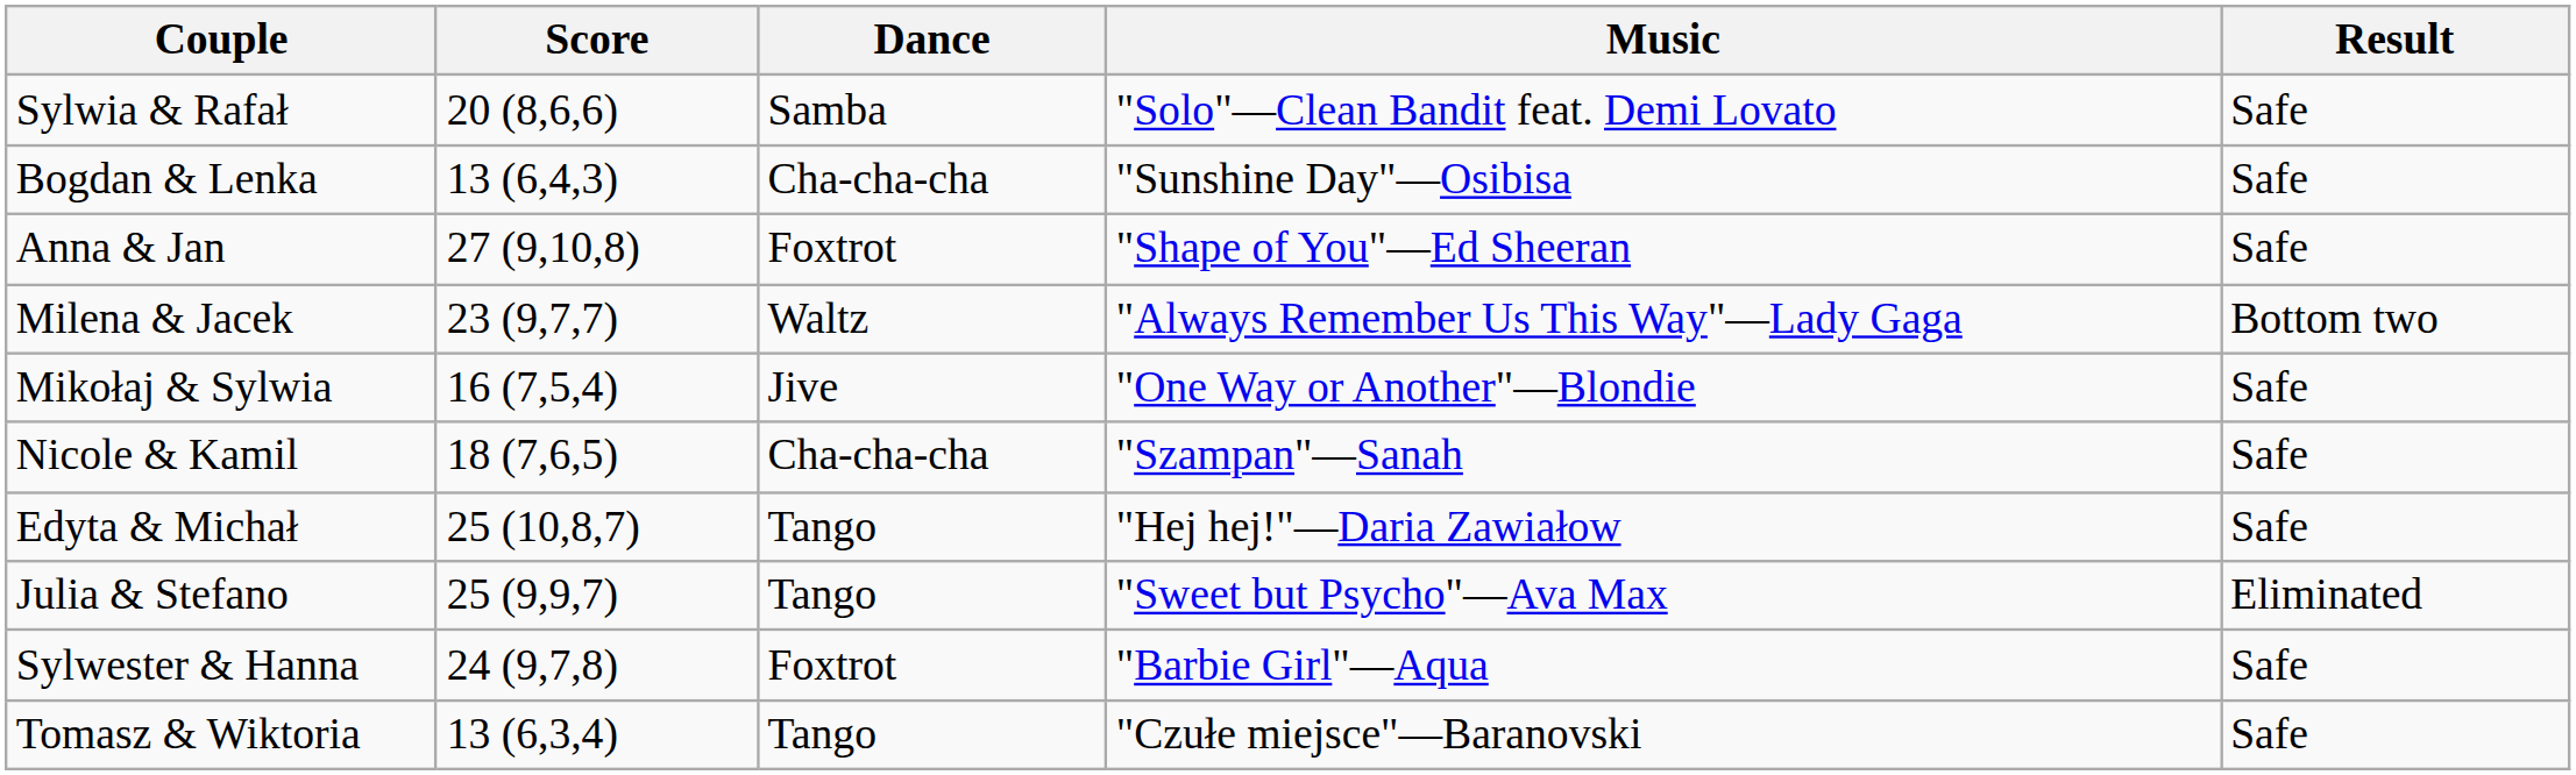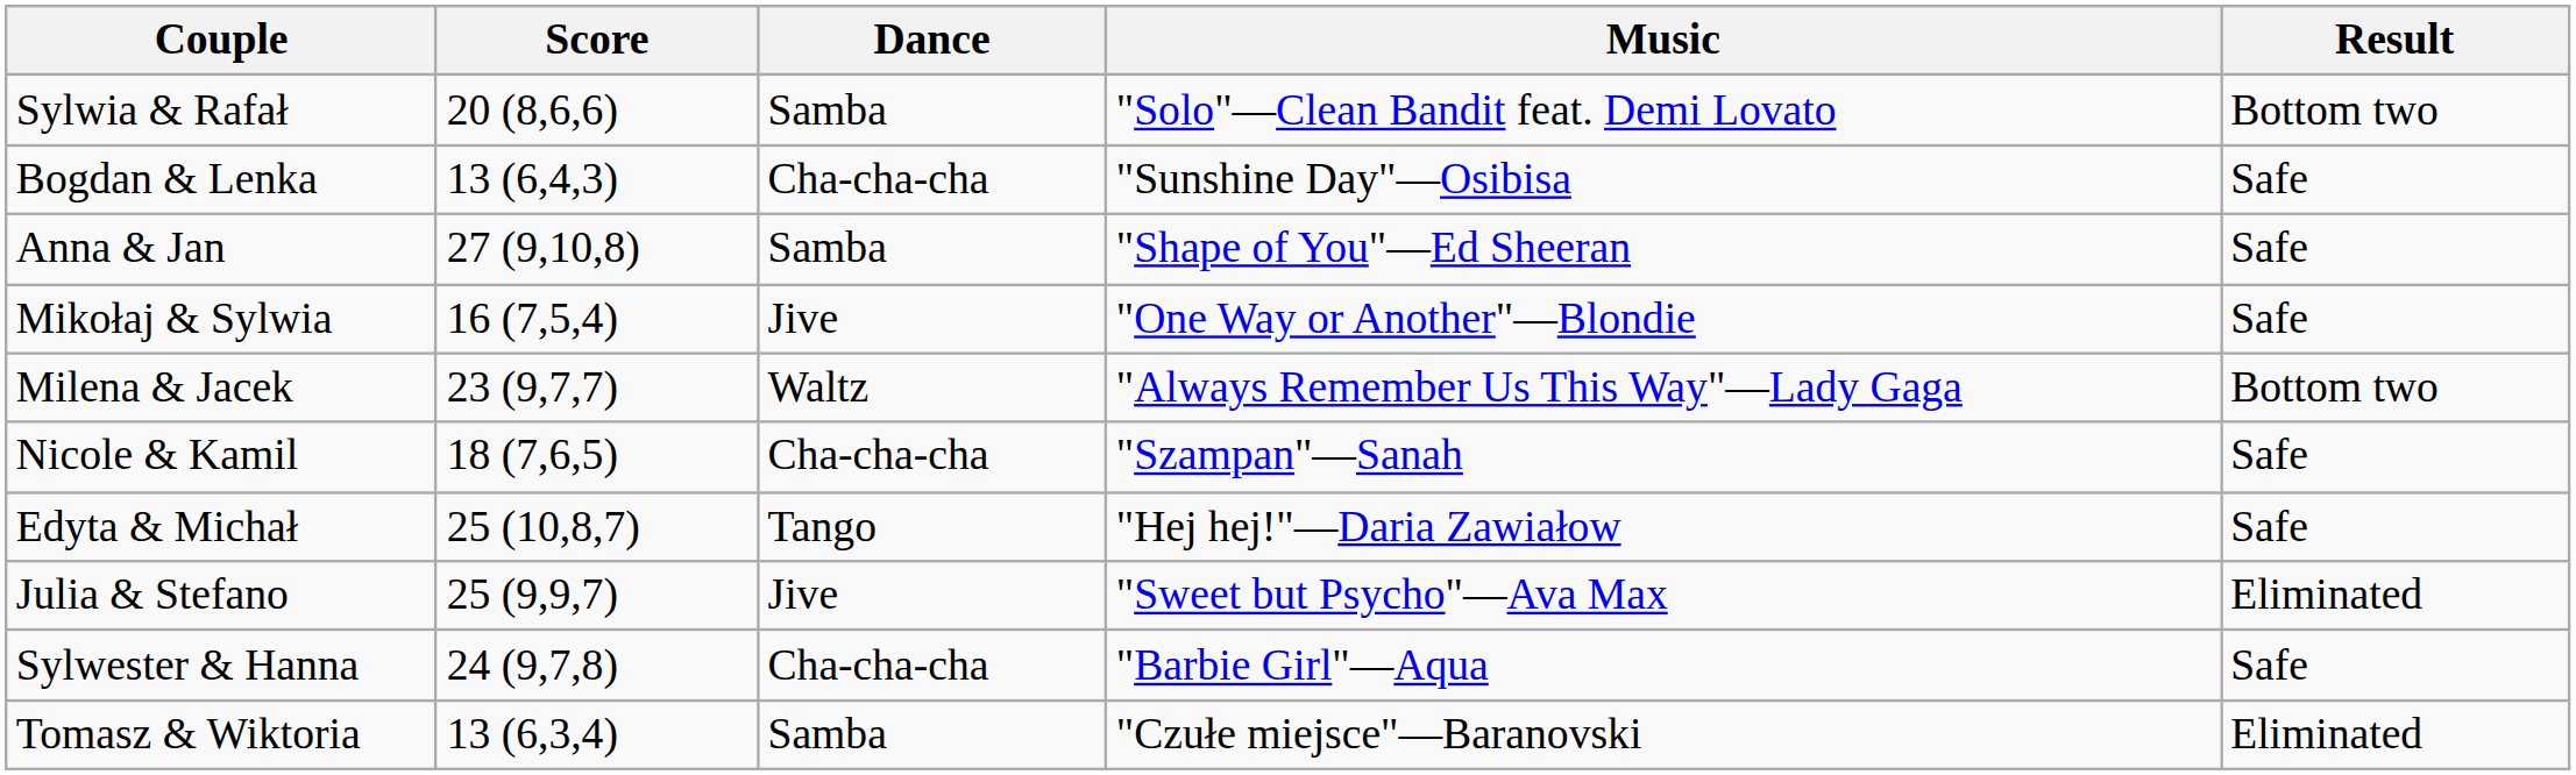 <table class="wikitable">
 <tr>
 <th style="width:150px;">Couple</th>
 <th style="width:110px;">Score</th>
 <th style="width:120px;">Dance</th>
 <th style="width:400px;">Music</th>
 <th style="width:120px;">Result</th>
 </tr>
 <tr>
 <td>Sylwia & Rafał</td>
 <td>20 (8,6,6)</td>
 <td>Samba</td>
 <td>"<a href='#'>Solo</a>"—<a href='#'>Clean Bandit</a> feat. <a href='#'>Demi Lovato</a></td>
-<td>Safe</td>
+<td>Bottom two</td>
 </tr>
 <tr>
 <td>Bogdan & Lenka</td>
 <td>13 (6,4,3)</td>
 <td>Cha-cha-cha</td>
 <td>"Sunshine Day"—<a href='#'>Osibisa</a></td>
 <td>Safe</td>
 </tr>
 <tr>
 <td>Anna & Jan</td>
 <td>27 (9,10,8)</td>
-<td>Foxtrot</td>
+<td>Samba</td>
 <td>"<a href='#'>Shape of You</a>"—<a href='#'>Ed Sheeran</a></td>
+<td>Safe</td>
+</tr>
+<tr>
+<td>Mikołaj & Sylwia</td>
+<td>16 (7,5,4)</td>
+<td>Jive</td>
+<td>"<a href='#'>One Way or Another</a>"—<a href='#'>Blondie</a></td>
 <td>Safe</td>
 </tr>
 <tr>
 <td>Milena & Jacek</td>
 <td>23 (9,7,7)</td>
 <td>Waltz</td>
 <td>"<a href='#'>Always Remember Us This Way</a>"—<a href='#'>Lady Gaga</a></td>
 <td>Bottom two</td>
-</tr>
-<tr>
-<td>Mikołaj & Sylwia</td>
-<td>16 (7,5,4)</td>
-<td>Jive</td>
-<td>"<a href='#'>One Way or Another</a>"—<a href='#'>Blondie</a></td>
-<td>Safe</td>
 </tr>
 <tr>
 <td>Nicole & Kamil</td>
 <td>18 (7,6,5)</td>
 <td>Cha-cha-cha</td>
 <td>"<a href='#'>Szampan</a>"—<a href='#'>Sanah</a></td>
 <td>Safe</td>
 </tr>
 <tr>
 <td>Edyta & Michał</td>
 <td>25 (10,8,7)</td>
 <td>Tango</td>
 <td>"Hej hej!"—<a href='#'>Daria Zawiałow</a></td>
 <td>Safe</td>
 </tr>
 <tr>
 <td>Julia & Stefano</td>
 <td>25 (9,9,7)</td>
-<td>Tango</td>
+<td>Jive</td>
 <td>"<a href='#'>Sweet but Psycho</a>"—<a href='#'>Ava Max</a></td>
 <td>Eliminated</td>
 </tr>
 <tr>
 <td>Sylwester & Hanna</td>
 <td>24 (9,7,8)</td>
-<td>Foxtrot</td>
+<td>Cha-cha-cha</td>
 <td>"<a href='#'>Barbie Girl</a>"—<a href='#'>Aqua</a></td>
 <td>Safe</td>
 </tr>
 <tr>
 <td>Tomasz & Wiktoria</td>
 <td>13 (6,3,4)</td>
-<td>Tango</td>
+<td>Samba</td>
 <td>"Czułe miejsce"—Baranovski</td>
-<td>Safe</td>
+<td>Eliminated</td>
 </tr>
 </table>
